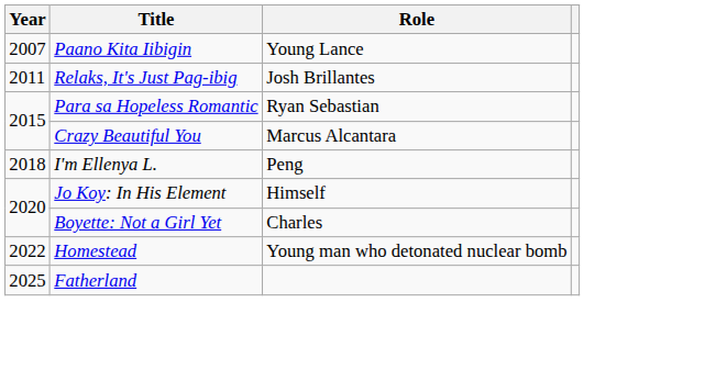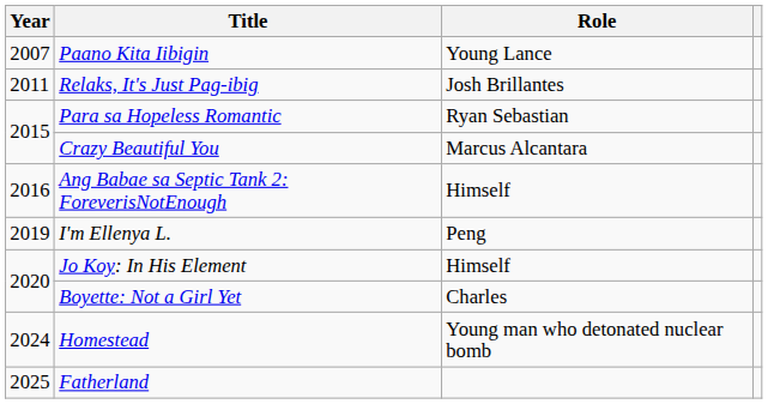 <table class="wikitable sortable">
 <tr>
 <th>Year</th>
 <th>Title</th>
 <th>Role</th>
 <th></th>
 </tr>
 <tr>
 <td>2007</td>
 <td><em><a href='#'>Paano Kita Iibigin</a></em></td>
 <td>Young Lance</td>
 <td></td>
 </tr>
 <tr>
 <td>2011</td>
 <td><em><a href='#'>Relaks, It's Just Pag-ibig</a></em></td>
 <td>Josh Brillantes</td>
 <td></td>
 </tr>
 <tr>
 <td rowspan="2">2015</td>
 <td><em><a href='#'>Para sa Hopeless Romantic</a></em></td>
 <td>Ryan Sebastian</td>
 <td></td>
 </tr>
 <tr>
 <td><em><a href='#'>Crazy Beautiful You</a></em></td>
 <td>Marcus Alcantara</td>
 <td></td>
 </tr>
 <tr>
-<td>2018</td>
+<td>2016</td>
+<td><em><a href='#'>Ang Babae sa Septic Tank 2: ForeverisNotEnough</a></em></td>
+<td>Himself</td>
+<td></td>
+</tr>
+<tr>
+<td>2019</td>
 <td><em>I'm Ellenya L.</em></td>
 <td>Peng</td>
 <td></td>
 </tr>
 <tr>
 <td rowspan="2">2020</td>
 <td><em><a href='#'>Jo Koy</a>: In His Element</em></td>
 <td>Himself</td>
 <td></td>
 </tr>
 <tr>
 <td><em><a href='#'>Boyette: Not a Girl Yet</a></em></td>
 <td>Charles</td>
 <td></td>
 </tr>
 <tr>
-<td>2022</td>
+<td>2024</td>
 <td><em><a href='#'>Homestead</a></em></td>
 <td>Young man who detonated nuclear bomb</td>
 <td></td>
 </tr>
 <tr>
 <td>2025</td>
 <td><em><a href='#'>Fatherland</a></em></td>
 <td></td>
 <td></td>
 </tr>
 </table>
